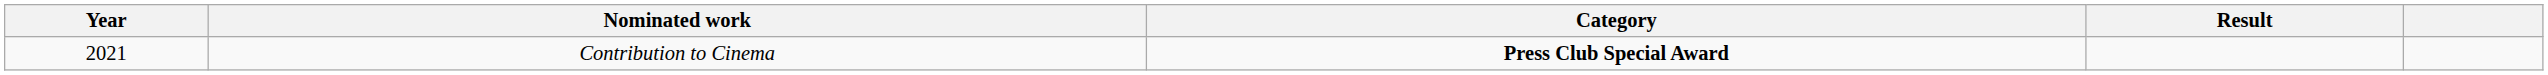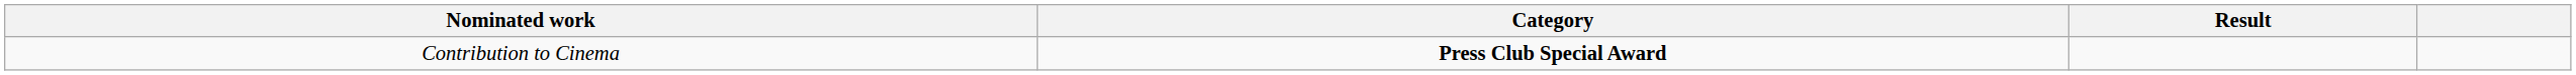 <table class="wikitable" width=100%>
 <tr>
-<th width=8%>Year</th>
 <th width=37%>Nominated work</th>
 <th width=37%>Category</th>
 <th width=12.5%>Result</th>
 <th width=5.5%></th>
 </tr>
 <tr>
-<td style="text-align:center;">2021</td>
 <td style="text-align:center;"><em>Contribution to Cinema</em></td>
 <td style="text-align: center;"><strong>Press Club Special Award</strong></td>
 <td></td>
 <td style="text-align: center;"></td>
 </tr>
 </table>
